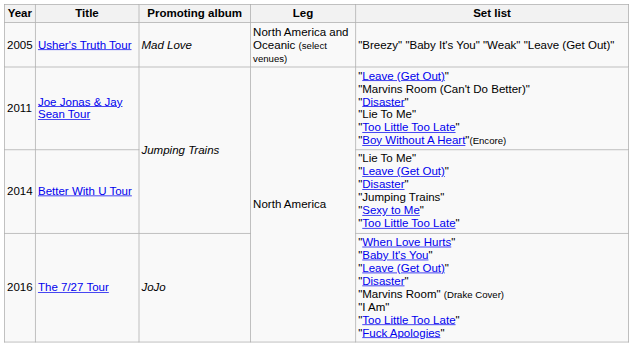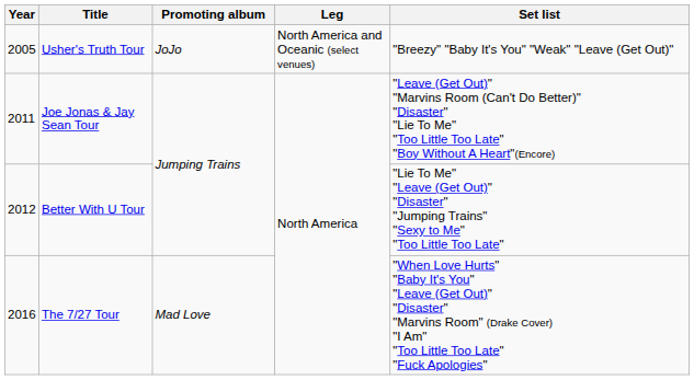 <table class="wikitable">
 <tr>
 <th width="30">Year</th>
 <th width="200">Title</th>
 <th width="200">Promoting album</th>
 <th width="200">Leg</th>
 <th width="600">Set list</th>
 </tr>
 <tr>
 <td>2005</td>
 <td><a href='#'>Usher's Truth Tour</a></td>
-<td><em>Mad Love</em></td>
+<td><em>JoJo</em></td>
 <td>North America and Oceanic <small>(select venues)</small></td>
 <td>"Breezy" "Baby It's You" "Weak" "Leave (Get Out)"</td>
 </tr>
 <tr>
 <td rowspan="1">2011</td>
 <td><a href='#'>Joe Jonas & Jay Sean Tour</a></td>
 <td rowspan="2"><em>Jumping Trains</em></td>
 <td rowspan="3">North America</td>
 <td>"<a href='#'>Leave (Get Out)</a>"<br>"Marvins Room (Can't Do Better)"<br>"<a href='#'>Disaster</a>"<br>"Lie To Me"<br>"<a href='#'>Too Little Too Late</a>"<br>"<a href='#'>Boy Without A Heart</a>"<small>(Encore)</small></td>
 </tr>
 <tr>
-<td rowspan="1">2014</td>
+<td rowspan="1">2012</td>
 <td><a href='#'>Better With U Tour</a></td>
 <td>"Lie To Me"<br>"<a href='#'>Leave (Get Out)</a>"<br>"<a href='#'>Disaster</a>"<br>"Jumping Trains"<br>"<a href='#'>Sexy to Me</a>"<br>"<a href='#'>Too Little Too Late</a>"</td>
 </tr>
 <tr>
 <td rowspan="1">2016</td>
 <td><a href='#'>The 7/27 Tour</a></td>
-<td><em>JoJo</em></td>
+<td><em>Mad Love</em></td>
 <td>"<a href='#'>When Love Hurts</a>"<br>"<a href='#'>Baby It's You</a>"<br>"<a href='#'>Leave (Get Out)</a>"<br>"<a href='#'>Disaster</a>"<br>"Marvins Room" <small>(Drake Cover)</small><br>"I Am"<br>"<a href='#'>Too Little Too Late</a>"<br>"<a href='#'>Fuck Apologies</a>"</td>
 </tr>
 </table>
